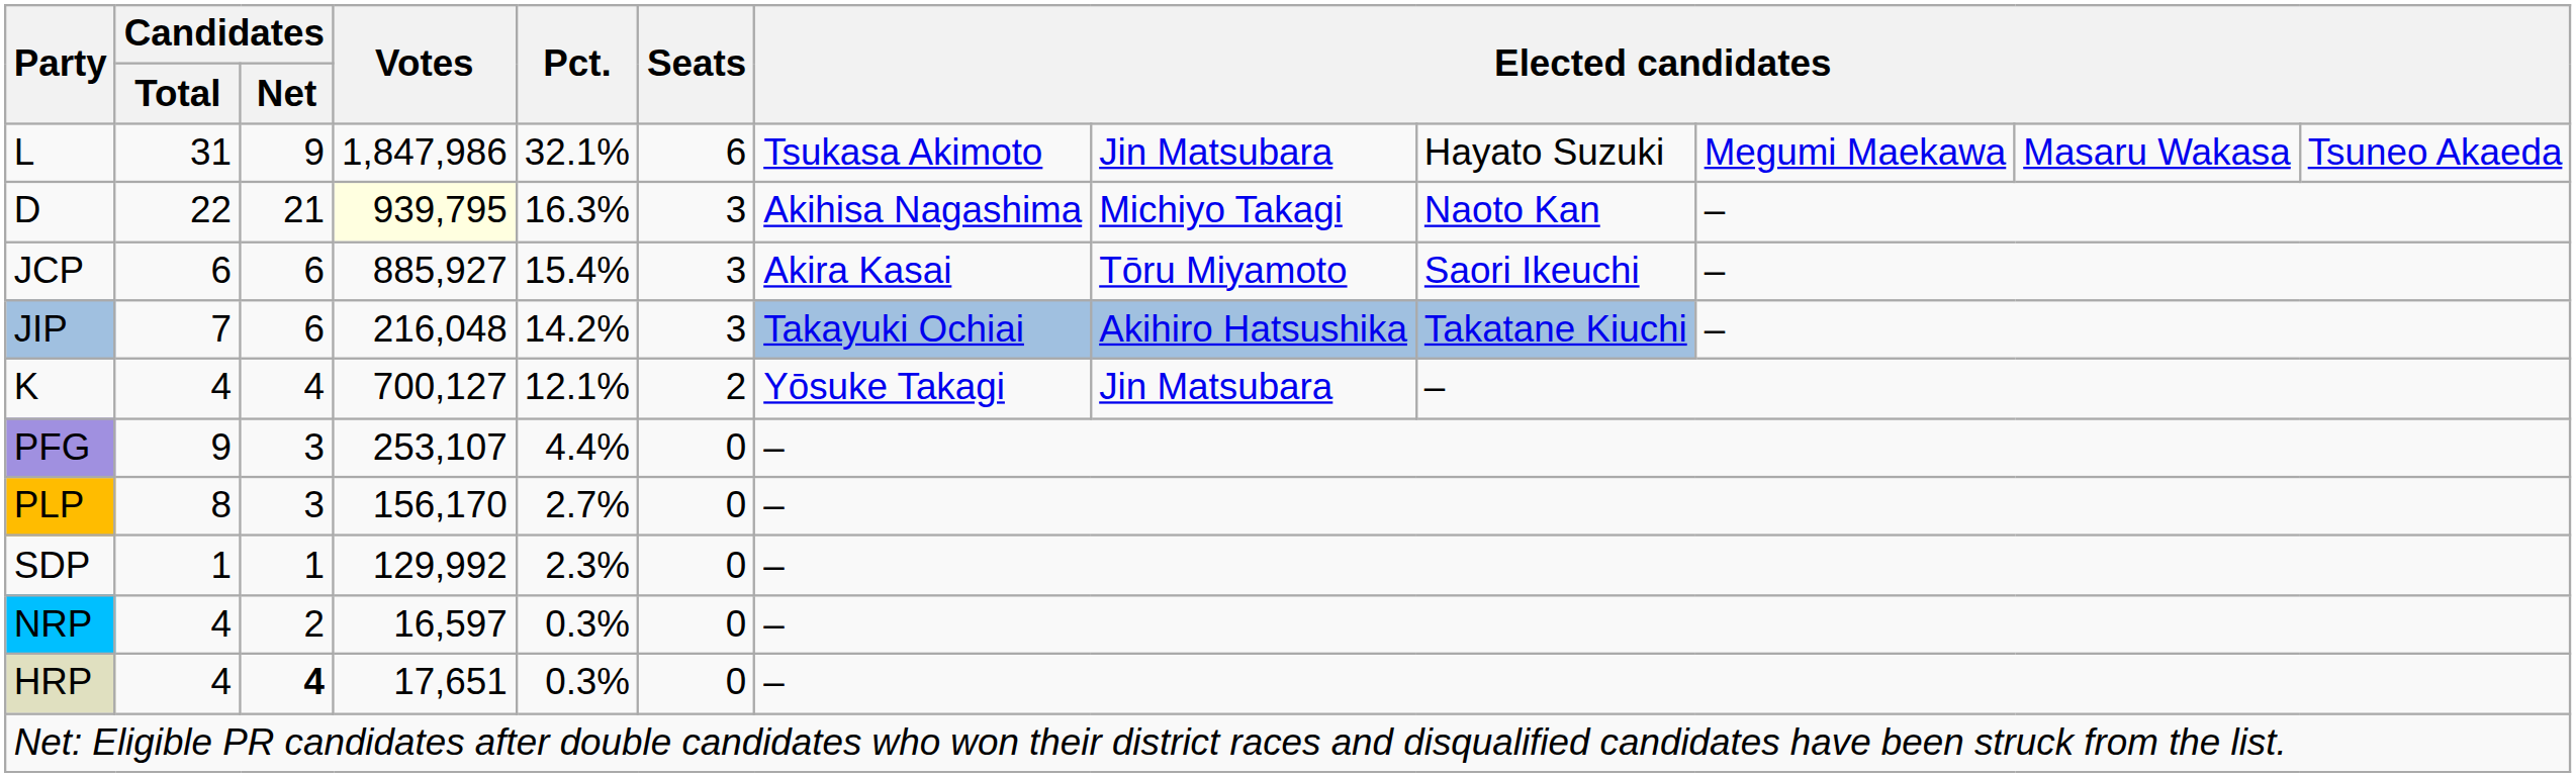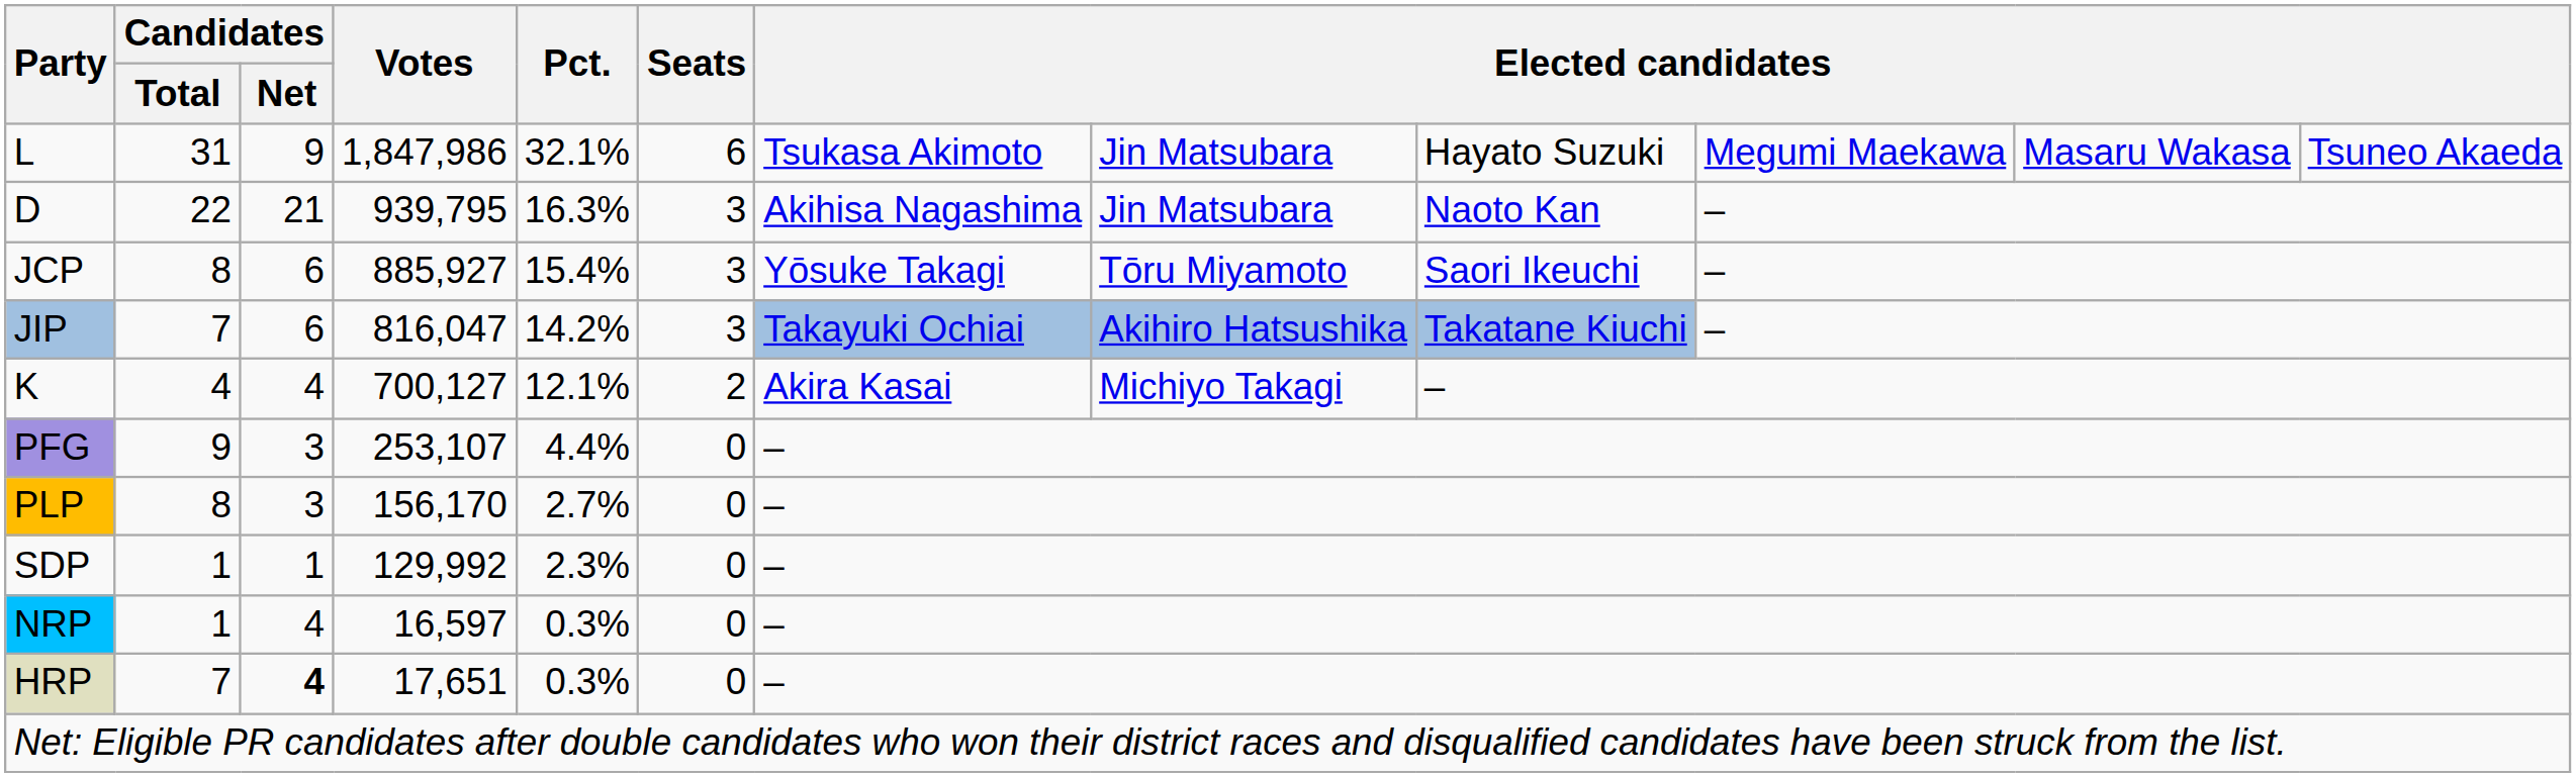 <table class="wikitable">
 <tr>
 <th rowspan="2">Party</th>
 <th colspan="2">Candidates</th>
 <th rowspan="2">Votes</th>
 <th rowspan="2">Pct.</th>
 <th rowspan="2">Seats</th>
 <th colspan="6" rowspan="2">Elected candidates</th>
 </tr>
 <tr>
 <th>Total</th>
 <th>Net</th>
 </tr>
 <tr>
 <td>L</td>
 <td align="right">31</td>
 <td align="right">9</td>
 <td align="right">1,847,986</td>
 <td align="right">32.1%</td>
 <td align="right">6</td>
 <td><a href='#'>Tsukasa Akimoto</a></td>
 <td><a href='#'>Jin Matsubara</a></td>
 <td>Hayato Suzuki</td>
 <td><a href='#'>Megumi Maekawa</a></td>
 <td><a href='#'>Masaru Wakasa</a></td>
 <td><a href='#'>Tsuneo Akaeda</a></td>
 </tr>
 <tr>
 <td>D</td>
 <td align="right">22</td>
 <td align="right">21</td>
-<td align="right" style="background: lightyellow;">939,795</td>
+<td align="right">939,795</td>
 <td align="right">16.3%</td>
 <td align="right">3</td>
 <td><a href='#'>Akihisa Nagashima</a></td>
-<td><a href='#'>Michiyo Takagi</a></td>
+<td><a href='#'>Jin Matsubara</a></td>
 <td><a href='#'>Naoto Kan</a></td>
 <td colspan="3">–</td>
 </tr>
 <tr>
 <td>JCP</td>
-<td align="right">6</td>
+<td align="right">8</td>
 <td align="right">6</td>
 <td align="right">885,927</td>
 <td align="right">15.4%</td>
 <td align="right">3</td>
-<td><a href='#'>Akira Kasai</a></td>
+<td><a href='#'>Yōsuke Takagi</a></td>
 <td><a href='#'>Tōru Miyamoto</a></td>
 <td><a href='#'>Saori Ikeuchi</a></td>
 <td colspan="3">–</td>
 </tr>
 <tr>
 <td bgcolor="#A0C0E0">JIP</td>
 <td align="right">7</td>
 <td align="right">6</td>
-<td align="right">216,048</td>
+<td align="right">816,047</td>
 <td align="right">14.2%</td>
 <td align="right">3</td>
 <td bgcolor="#A0C0E0"><a href='#'>Takayuki Ochiai</a></td>
 <td bgcolor="#A0C0E0"><a href='#'>Akihiro Hatsushika</a></td>
 <td bgcolor="#A0C0E0"><a href='#'>Takatane Kiuchi</a></td>
 <td colspan="3">–</td>
 </tr>
 <tr>
 <td>K</td>
 <td align="right">4</td>
 <td align="right">4</td>
 <td align="right">700,127</td>
 <td align="right">12.1%</td>
 <td align="right">2</td>
-<td><a href='#'>Yōsuke Takagi</a></td>
-<td><a href='#'>Jin Matsubara</a></td>
+<td><a href='#'>Akira Kasai</a></td>
+<td><a href='#'>Michiyo Takagi</a></td>
 <td colspan="4">–</td>
 </tr>
 <tr>
 <td bgcolor="#A090E0">PFG</td>
 <td align="right">9</td>
 <td align="right">3</td>
 <td align="right">253,107</td>
 <td align="right">4.4%</td>
 <td align="right">0</td>
 <td colspan="6">–</td>
 </tr>
 <tr>
 <td bgcolor="#FFBC00">PLP</td>
 <td align="right">8</td>
 <td align="right">3</td>
 <td align="right">156,170</td>
 <td align="right">2.7%</td>
 <td align="right">0</td>
 <td colspan="6">–</td>
 </tr>
 <tr>
 <td>SDP</td>
 <td align="right">1</td>
 <td align="right">1</td>
 <td align="right">129,992</td>
 <td align="right">2.3%</td>
 <td align="right">0</td>
 <td colspan="6">–</td>
 </tr>
 <tr>
 <td bgcolor="#00BFFF">NRP</td>
+<td align="right">1</td>
 <td align="right">4</td>
-<td align="right">2</td>
 <td align="right">16,597</td>
 <td align="right">0.3%</td>
 <td align="right">0</td>
 <td colspan="6">–</td>
 </tr>
 <tr>
 <td bgcolor="#E0E0C0">HRP</td>
-<td align="right">4</td>
+<td align="right">7</td>
 <td align="right"><strong>4</strong></td>
 <td align="right">17,651</td>
 <td align="right">0.3%</td>
 <td align="right">0</td>
 <td colspan="6">–</td>
 </tr>
 <tr>
 <td colspan="13"><em>Net: Eligible PR candidates after double candidates who won their district races and disqualified candidates have been struck from the list.</em></td>
 </tr>
 </table>
